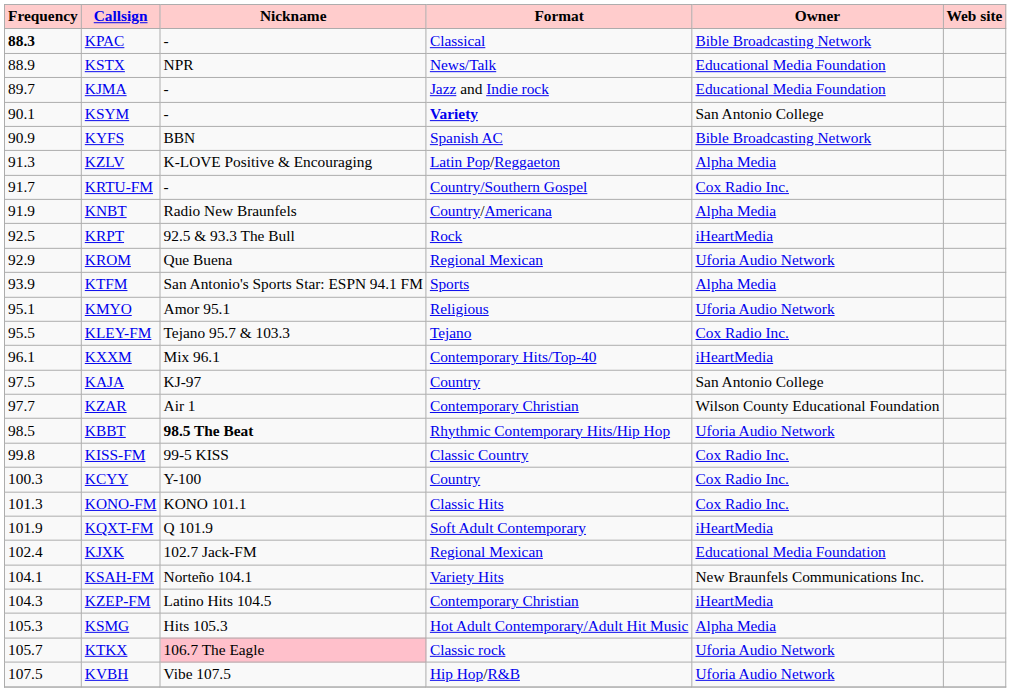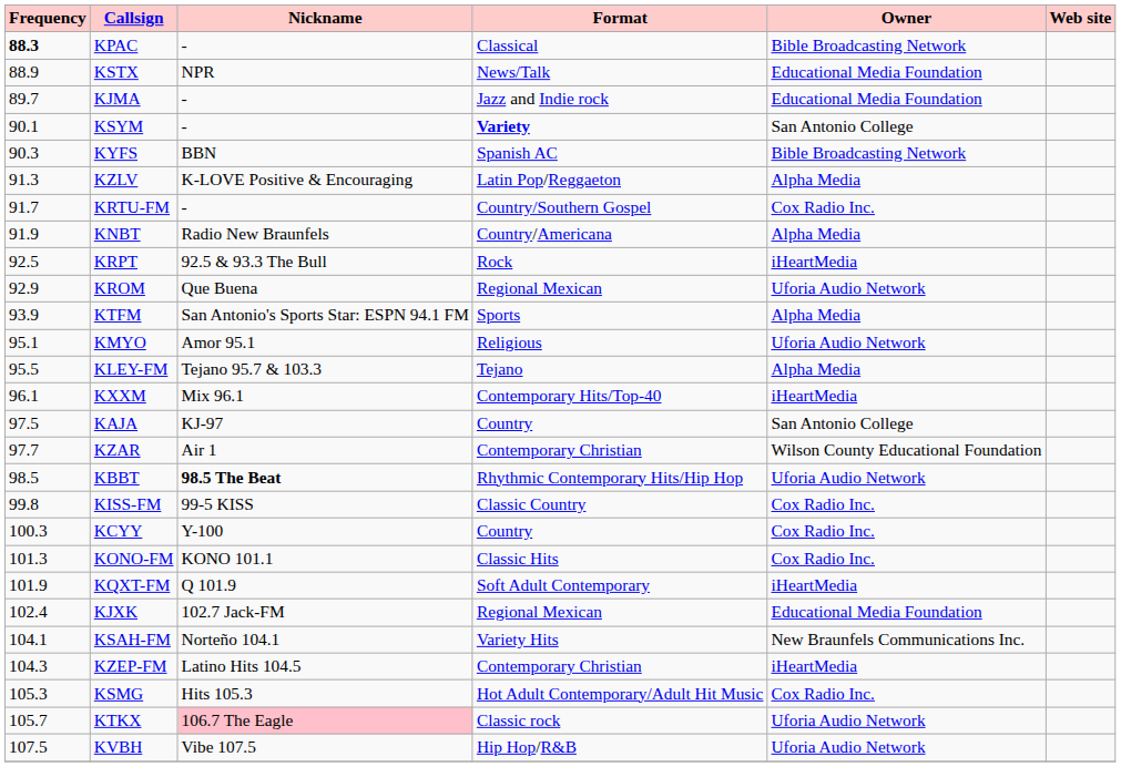 <table class="wikitable">
 <tr>
 <th style="background:#ffcccc;">Frequency</th>
 <th style="background:#ffcccc;"><a href='#'>Callsign</a></th>
 <th style="background:#ffcccc;">Nickname</th>
 <th style="background:#ffcccc;">Format</th>
 <th style="background:#ffcccc;">Owner</th>
 <th style="background:#ffcccc;">Web site</th>
 </tr>
 <tr>
 <td><strong>88.3</strong></td>
 <td><a href='#'>KPAC</a></td>
 <td>-</td>
 <td><a href='#'>Classical</a></td>
 <td><a href='#'>Bible Broadcasting Network</a></td>
 <td></td>
 </tr>
 <tr>
 <td>88.9</td>
 <td><a href='#'>KSTX</a></td>
 <td>NPR</td>
 <td><a href='#'>News/Talk</a></td>
 <td><a href='#'>Educational Media Foundation</a></td>
 <td></td>
 </tr>
 <tr>
 <td>89.7</td>
 <td><a href='#'>KJMA</a></td>
 <td>-</td>
 <td><a href='#'>Jazz</a> and <a href='#'>Indie rock</a></td>
 <td><a href='#'>Educational Media Foundation</a></td>
 <td></td>
 </tr>
 <tr>
 <td>90.1</td>
 <td><a href='#'>KSYM</a></td>
 <td>-</td>
 <td><strong><a href='#'>Variety</a></strong></td>
 <td>San Antonio College</td>
 <td></td>
 </tr>
 <tr>
-<td>90.9</td>
+<td>90.3</td>
 <td><a href='#'>KYFS</a></td>
 <td>BBN</td>
 <td><a href='#'>Spanish AC</a></td>
 <td><a href='#'>Bible Broadcasting Network</a></td>
 <td></td>
 </tr>
 <tr>
 <td>91.3</td>
 <td><a href='#'>KZLV</a></td>
 <td>K-LOVE Positive & Encouraging</td>
 <td><a href='#'>Latin Pop</a>/<a href='#'>Reggaeton </a></td>
 <td><a href='#'>Alpha Media</a></td>
 <td></td>
 </tr>
 <tr>
 <td>91.7</td>
 <td><a href='#'>KRTU-FM</a></td>
 <td>-</td>
 <td><a href='#'>Country/Southern Gospel</a></td>
 <td><a href='#'>Cox Radio Inc.</a></td>
 <td></td>
 </tr>
 <tr>
 <td>91.9</td>
 <td><a href='#'>KNBT</a></td>
 <td>Radio New Braunfels</td>
 <td><a href='#'>Country</a>/<a href='#'>Americana</a></td>
 <td><a href='#'>Alpha Media</a></td>
 <td></td>
 </tr>
 <tr>
 <td>92.5</td>
 <td><a href='#'>KRPT</a></td>
 <td>92.5 & 93.3 The Bull</td>
 <td><a href='#'>Rock</a></td>
 <td><a href='#'>iHeartMedia</a></td>
 <td></td>
 </tr>
 <tr>
 <td>92.9</td>
 <td><a href='#'>KROM</a></td>
 <td>Que Buena</td>
 <td><a href='#'>Regional Mexican</a></td>
 <td><a href='#'>Uforia Audio Network</a></td>
 <td></td>
 </tr>
 <tr>
 <td>93.9</td>
 <td><a href='#'>KTFM</a></td>
 <td>San Antonio's Sports Star: ESPN 94.1 FM</td>
 <td><a href='#'>Sports</a></td>
 <td><a href='#'>Alpha Media</a></td>
 <td></td>
 </tr>
 <tr>
 <td>95.1</td>
 <td><a href='#'>KMYO</a></td>
 <td>Amor 95.1</td>
 <td><a href='#'>Religious</a></td>
 <td><a href='#'>Uforia Audio Network</a></td>
 <td></td>
 </tr>
 <tr>
 <td>95.5</td>
 <td><a href='#'>KLEY-FM</a></td>
 <td>Tejano 95.7 & 103.3</td>
 <td><a href='#'>Tejano</a></td>
-<td><a href='#'>Cox Radio Inc.</a></td>
+<td><a href='#'>Alpha Media</a></td>
 <td></td>
 </tr>
 <tr>
 <td>96.1</td>
 <td><a href='#'>KXXM</a></td>
 <td>Mix 96.1</td>
 <td><a href='#'>Contemporary Hits/Top-40</a></td>
 <td><a href='#'>iHeartMedia</a></td>
 <td></td>
 </tr>
 <tr>
 <td>97.5</td>
 <td><a href='#'>KAJA</a></td>
 <td>KJ-97</td>
 <td><a href='#'>Country</a></td>
 <td>San Antonio College</td>
 <td></td>
 </tr>
 <tr>
 <td>97.7</td>
 <td><a href='#'>KZAR</a></td>
 <td>Air 1</td>
 <td><a href='#'>Contemporary Christian</a></td>
 <td>Wilson County Educational Foundation</td>
 <td></td>
 </tr>
 <tr>
 <td>98.5</td>
 <td><a href='#'>KBBT</a></td>
 <td><strong>98.5 The Beat</strong></td>
 <td><a href='#'>Rhythmic Contemporary Hits/Hip Hop</a></td>
 <td><a href='#'>Uforia Audio Network</a></td>
 <td></td>
 </tr>
 <tr>
 <td>99.8</td>
 <td><a href='#'>KISS-FM</a></td>
 <td>99-5 KISS</td>
 <td><a href='#'>Classic Country</a></td>
 <td><a href='#'>Cox Radio Inc.</a></td>
 <td></td>
 </tr>
 <tr>
 <td>100.3</td>
 <td><a href='#'>KCYY</a></td>
 <td>Y-100</td>
 <td><a href='#'>Country</a></td>
 <td><a href='#'>Cox Radio Inc.</a></td>
 <td></td>
 </tr>
 <tr>
 <td>101.3</td>
 <td><a href='#'>KONO-FM</a></td>
 <td>KONO 101.1</td>
 <td><a href='#'>Classic Hits</a></td>
 <td><a href='#'>Cox Radio Inc.</a></td>
 <td></td>
 </tr>
 <tr>
 <td>101.9</td>
 <td><a href='#'>KQXT-FM</a></td>
 <td>Q 101.9</td>
 <td><a href='#'>Soft Adult Contemporary</a></td>
 <td><a href='#'>iHeartMedia</a></td>
 <td></td>
 </tr>
 <tr>
 <td>102.4</td>
 <td><a href='#'>KJXK</a></td>
 <td>102.7 Jack-FM</td>
 <td><a href='#'>Regional Mexican</a></td>
 <td><a href='#'>Educational Media Foundation</a></td>
 <td></td>
 </tr>
 <tr>
 <td>104.1</td>
 <td><a href='#'>KSAH-FM</a></td>
 <td>Norteño 104.1</td>
 <td><a href='#'>Variety Hits</a></td>
 <td>New Braunfels Communications Inc.</td>
 <td></td>
 </tr>
 <tr>
 <td>104.3</td>
 <td><a href='#'>KZEP-FM</a></td>
 <td>Latino Hits 104.5</td>
 <td><a href='#'>Contemporary Christian</a></td>
 <td><a href='#'>iHeartMedia</a></td>
 <td></td>
 </tr>
 <tr>
 <td>105.3</td>
 <td><a href='#'>KSMG</a></td>
 <td>Hits 105.3</td>
 <td><a href='#'>Hot Adult Contemporary/Adult Hit Music</a></td>
-<td><a href='#'>Alpha Media</a></td>
+<td><a href='#'>Cox Radio Inc.</a></td>
 <td></td>
 </tr>
 <tr>
 <td>105.7</td>
 <td><a href='#'>KTKX</a></td>
 <td style="background: pink;">106.7 The Eagle</td>
 <td><a href='#'>Classic rock</a></td>
 <td><a href='#'>Uforia Audio Network</a></td>
 <td></td>
 </tr>
 <tr>
 <td>107.5</td>
 <td><a href='#'>KVBH</a></td>
 <td>Vibe 107.5</td>
 <td><a href='#'>Hip Hop</a>/<a href='#'>R&B</a></td>
 <td><a href='#'>Uforia Audio Network</a></td>
 <td></td>
 </tr>
 <tr>
 </tr>
 </table>
